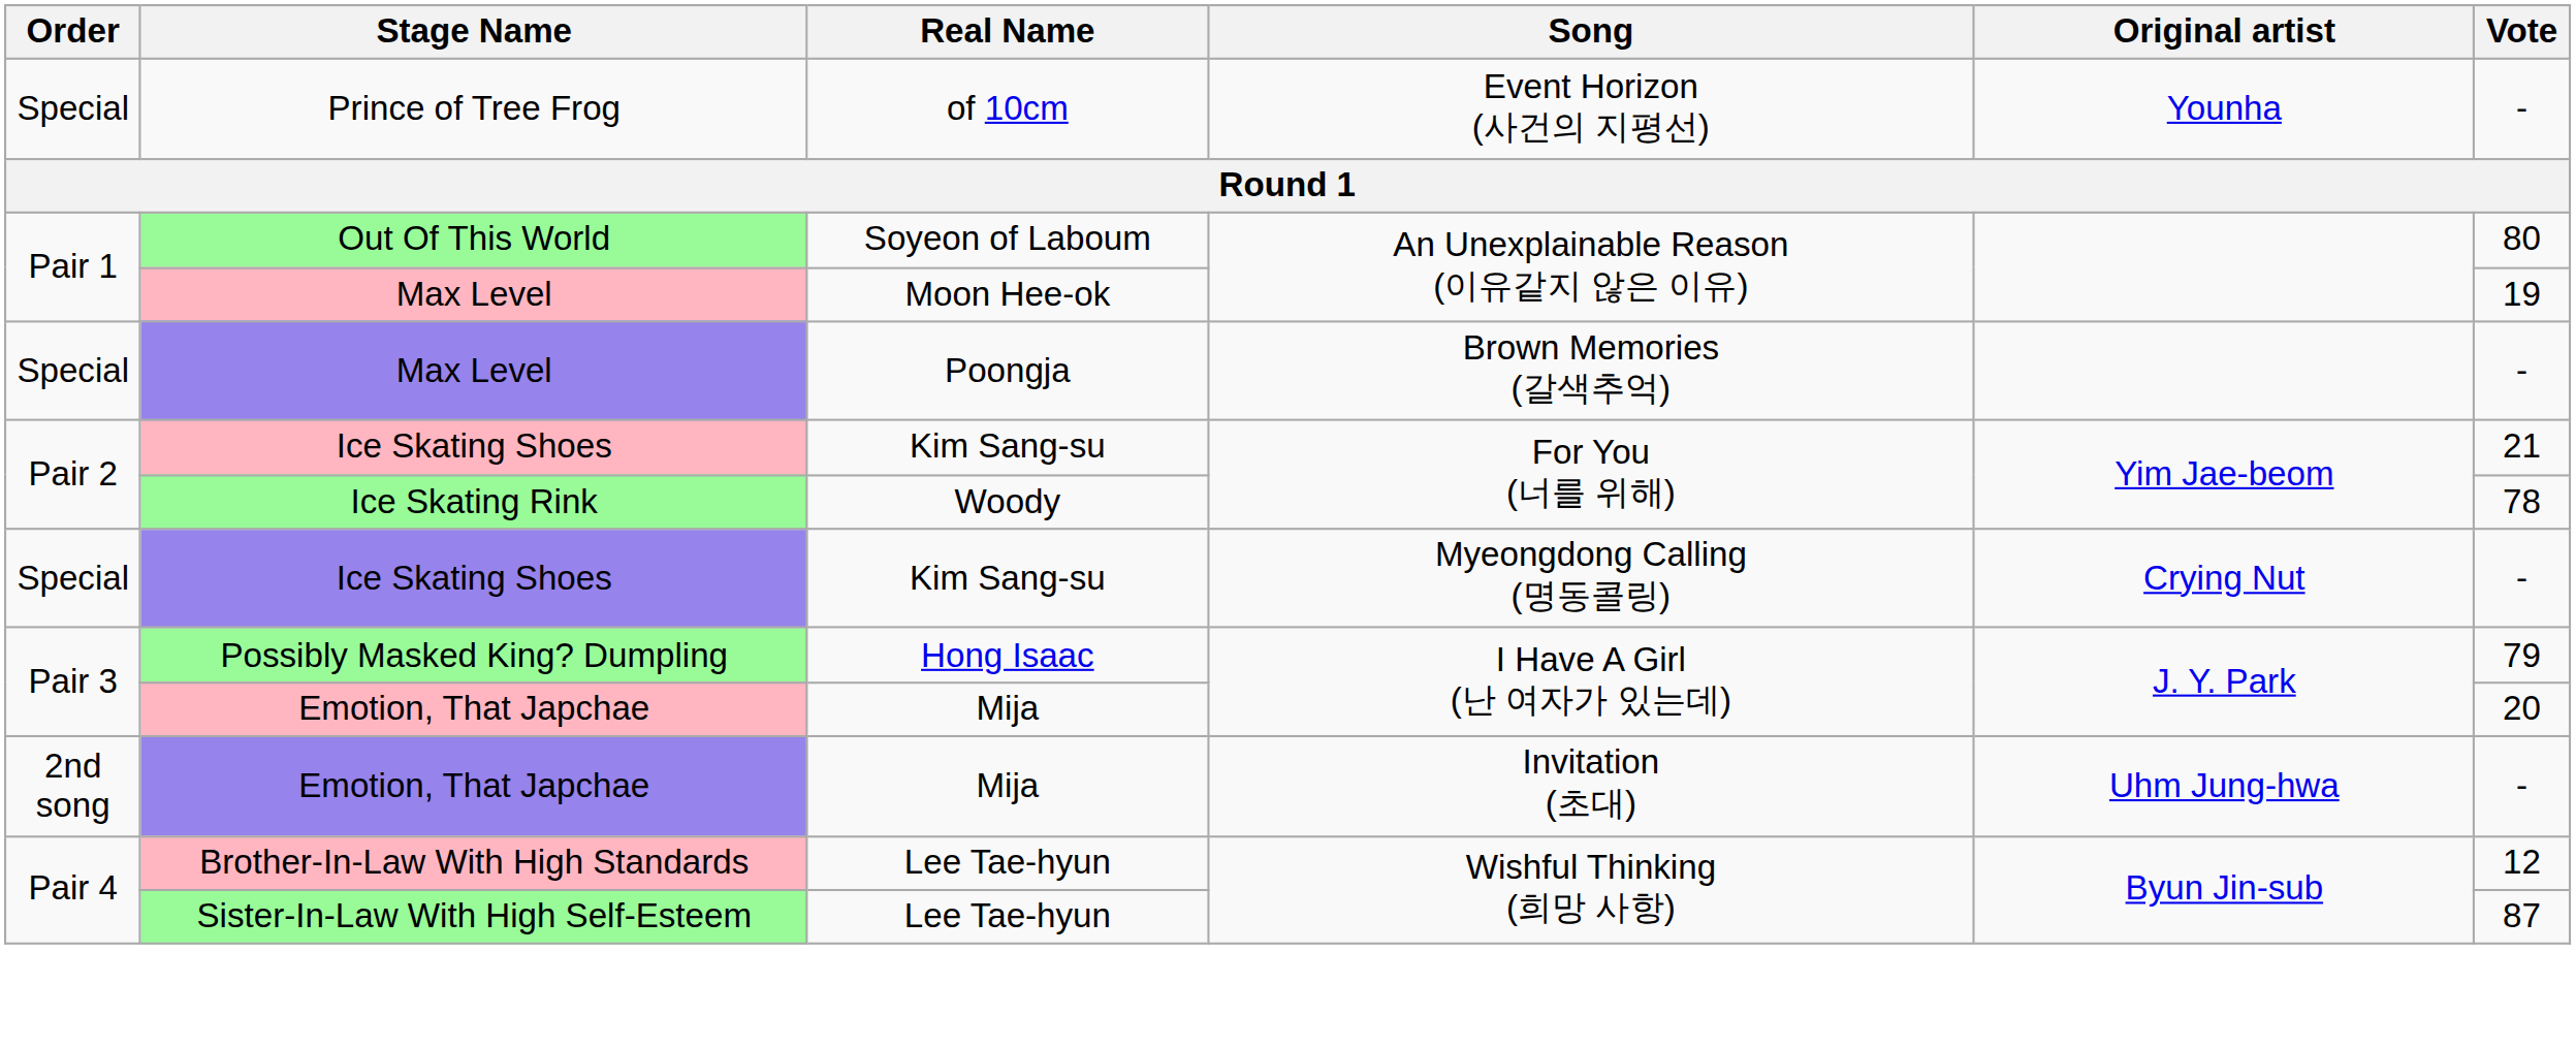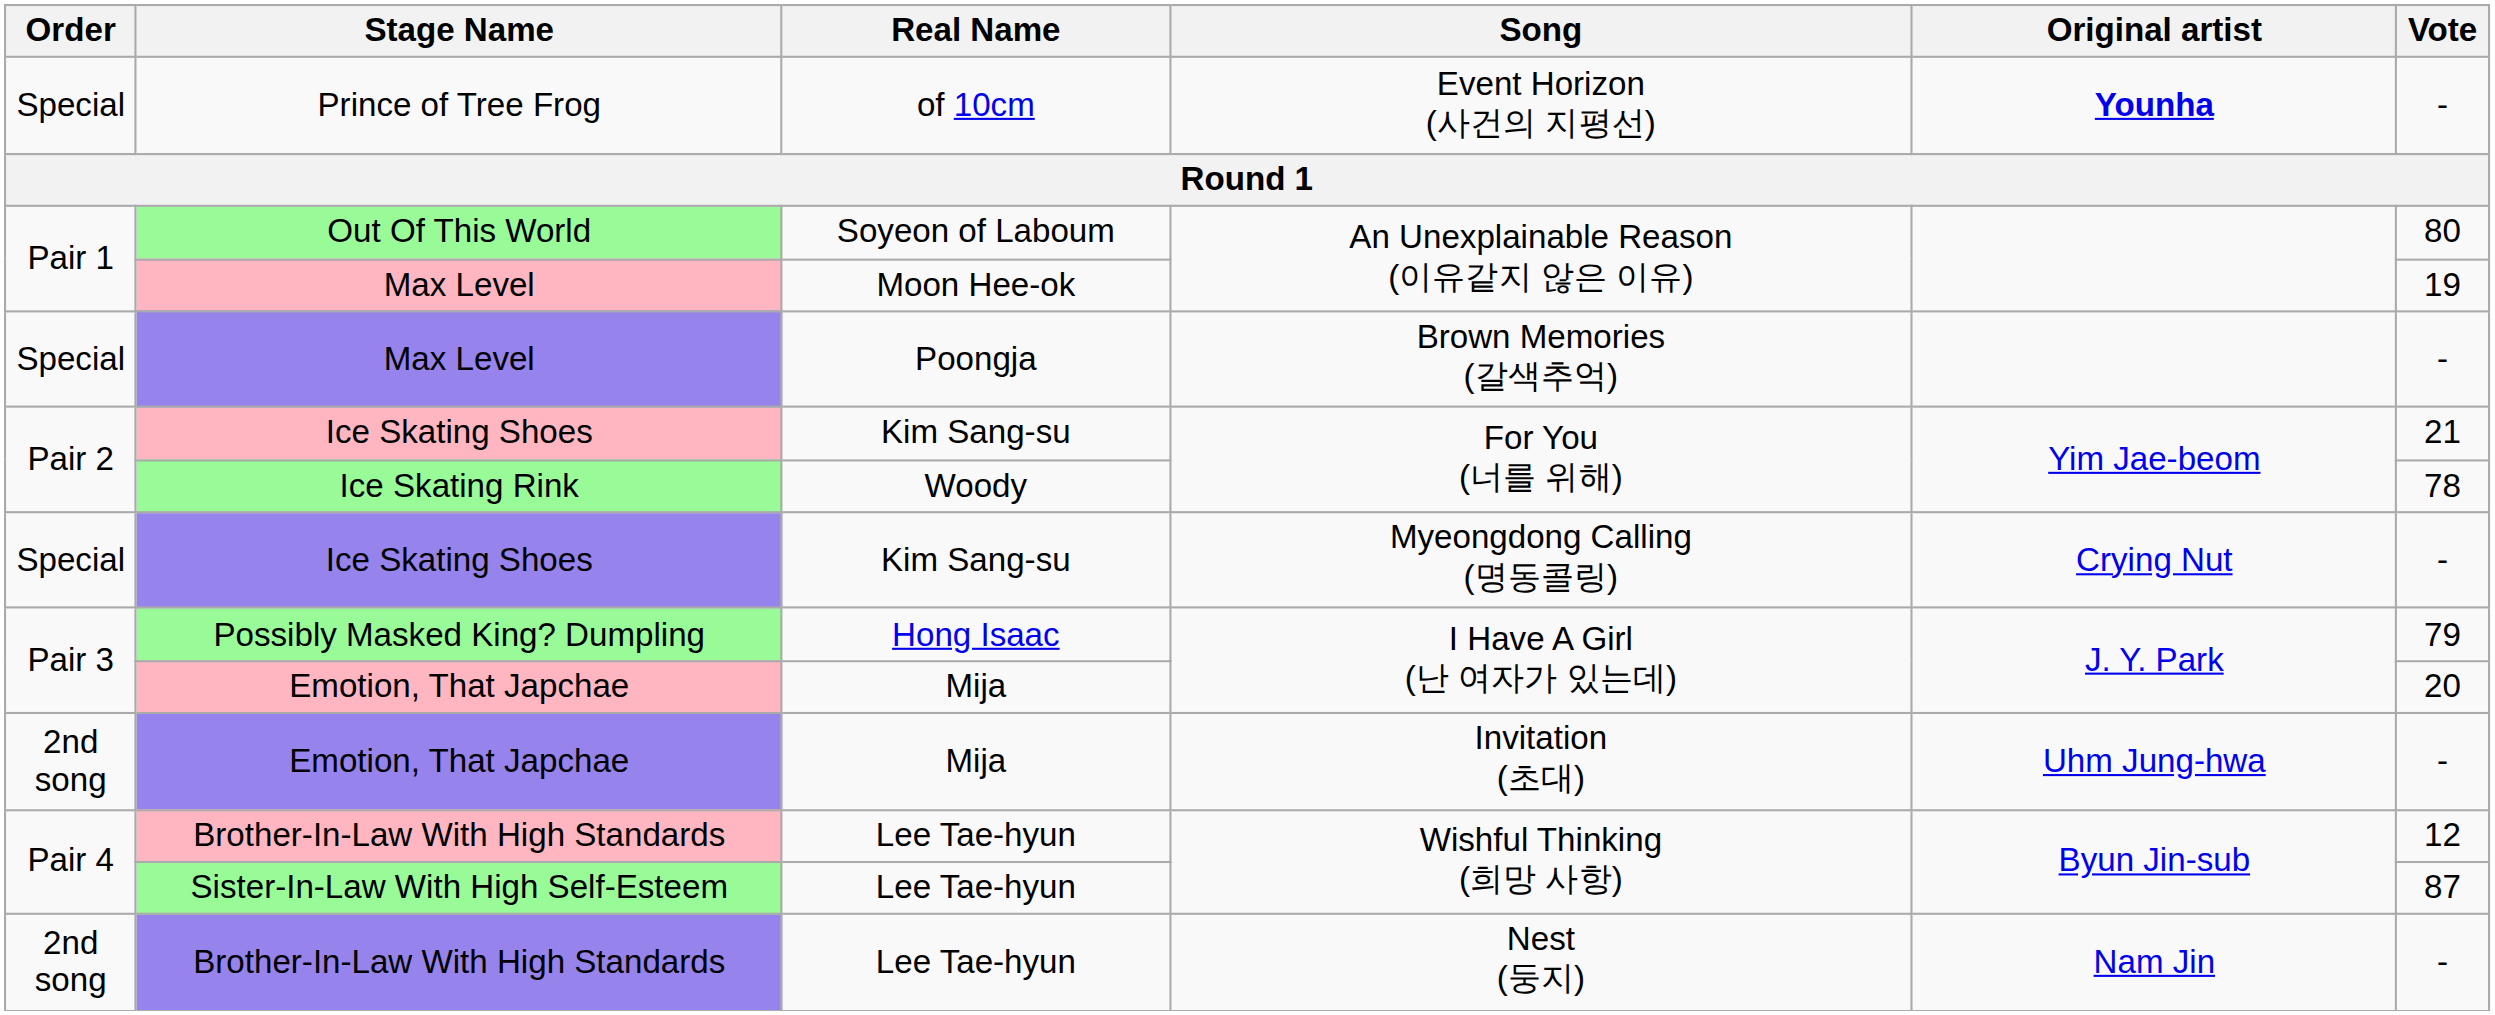 <table class="wikitable" style="text-align:center; width:95%;">
 <tr>
 <th style="width:1%;">Order</th>
 <th style="width:20%;">Stage Name</th>
 <th style="width:12%;">Real Name</th>
 <th style="width:23%;">Song</th>
 <th style="width:15%;">Original artist</th>
 <th style="width:1%;">Vote</th>
 </tr>
 <tr>
 <td>Special</td>
 <td>Prince of Tree Frog</td>
 <td> of <a href='#'>10cm</a></td>
 <td>Event Horizon<br>(사건의 지평선)</td>
-<td><a href='#'>Younha</a></td>
+<td><strong><a href='#'>Younha</a></strong></td>
 <td>-</td>
 </tr>
 <tr>
 <th colspan=6>Round 1</th>
 </tr>
 <tr>
 <td rowspan=2>Pair 1</td>
 <td bgcolor="palegreen">Out Of This World</td>
 <td>Soyeon of Laboum</td>
 <td rowspan=2>An Unexplainable Reason<br>(이유같지 않은 이유)</td>
 <td rowspan=2></td>
 <td>80</td>
 </tr>
 <tr>
 <td bgcolor="lightpink">Max Level</td>
 <td>Moon Hee-ok</td>
 <td>19</td>
 </tr>
 <tr>
 <td>Special</td>
 <td bgcolor="#9683EC">Max Level</td>
 <td>Poongja</td>
 <td>Brown Memories<br>(갈색추억)</td>
 <td></td>
 <td>-</td>
 </tr>
 <tr>
 <td rowspan=2>Pair 2</td>
 <td bgcolor="lightpink">Ice Skating Shoes</td>
 <td>Kim Sang-su</td>
 <td rowspan=2>For You<br>(너를 위해)</td>
 <td rowspan=2><a href='#'>Yim Jae-beom</a></td>
 <td>21</td>
 </tr>
 <tr>
 <td bgcolor="palegreen">Ice Skating Rink</td>
 <td>Woody</td>
 <td>78</td>
 </tr>
 <tr>
 <td>Special</td>
 <td bgcolor="#9683EC">Ice Skating Shoes</td>
 <td>Kim Sang-su</td>
 <td>Myeongdong Calling<br>(명동콜링)</td>
 <td><a href='#'>Crying Nut</a></td>
 <td>-</td>
 </tr>
 <tr>
 <td rowspan=2>Pair 3</td>
 <td bgcolor="palegreen">Possibly Masked King? Dumpling</td>
 <td><a href='#'>Hong Isaac</a></td>
 <td rowspan=2>I Have A Girl<br>(난 여자가 있는데)</td>
 <td rowspan=2><a href='#'>J. Y. Park</a></td>
 <td>79</td>
 </tr>
 <tr>
 <td bgcolor="lightpink">Emotion, That Japchae</td>
 <td>Mija</td>
 <td>20</td>
 </tr>
 <tr>
 <td>2nd song</td>
 <td bgcolor="#9683EC">Emotion, That Japchae</td>
 <td>Mija</td>
 <td>Invitation<br>(초대)</td>
 <td><a href='#'>Uhm Jung-hwa</a></td>
 <td>-</td>
 </tr>
 <tr>
 <td rowspan=2>Pair 4</td>
 <td bgcolor="lightpink">Brother-In-Law With High Standards</td>
 <td>Lee Tae-hyun</td>
 <td rowspan=2>Wishful Thinking<br>(희망 사항)</td>
 <td rowspan=2><a href='#'>Byun Jin-sub</a></td>
 <td>12</td>
 </tr>
 <tr>
 <td bgcolor="palegreen">Sister-In-Law With High Self-Esteem</td>
 <td>Lee Tae-hyun</td>
 <td>87</td>
 </tr>
+<tr>
+<td>2nd song</td>
+<td bgcolor="#9683EC">Brother-In-Law With High Standards</td>
+<td>Lee Tae-hyun</td>
+<td>Nest<br>(둥지)</td>
+<td><a href='#'>Nam Jin</a></td>
+<td>-</td>
+</tr>
 </table>
